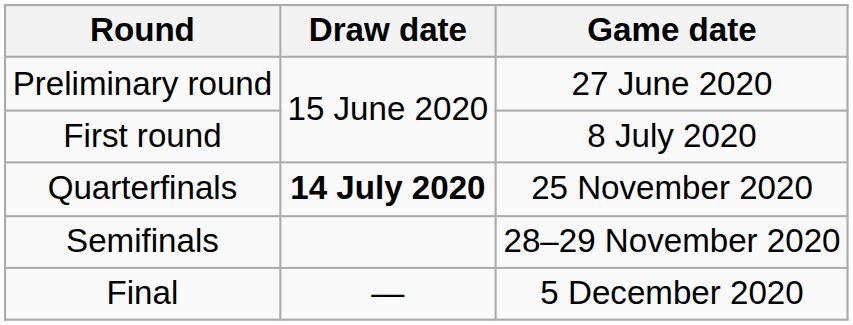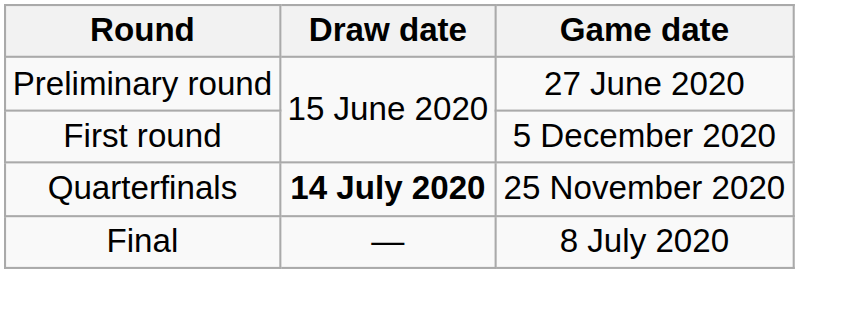 <table class="wikitable" style="text-align:center">
 <tr>
 <th>Round</th>
 <th>Draw date</th>
 <th>Game date</th>
 </tr>
 <tr>
 <td>Preliminary round</td>
 <td rowspan=2>15 June 2020</td>
 <td>27 June 2020</td>
 </tr>
 <tr>
 <td>First round</td>
-<td>8 July 2020</td>
+<td>5 December 2020</td>
 </tr>
 <tr>
 <td>Quarterfinals</td>
 <td><strong>14 July 2020</strong></td>
 <td>25 November 2020</td>
 </tr>
 <tr>
-<td>Semifinals</td>
-<td></td>
-<td>28–29 November 2020</td>
-</tr>
-<tr>
 <td>Final</td>
 <td>—</td>
-<td>5 December 2020</td>
+<td>8 July 2020</td>
 </tr>
 </table>
